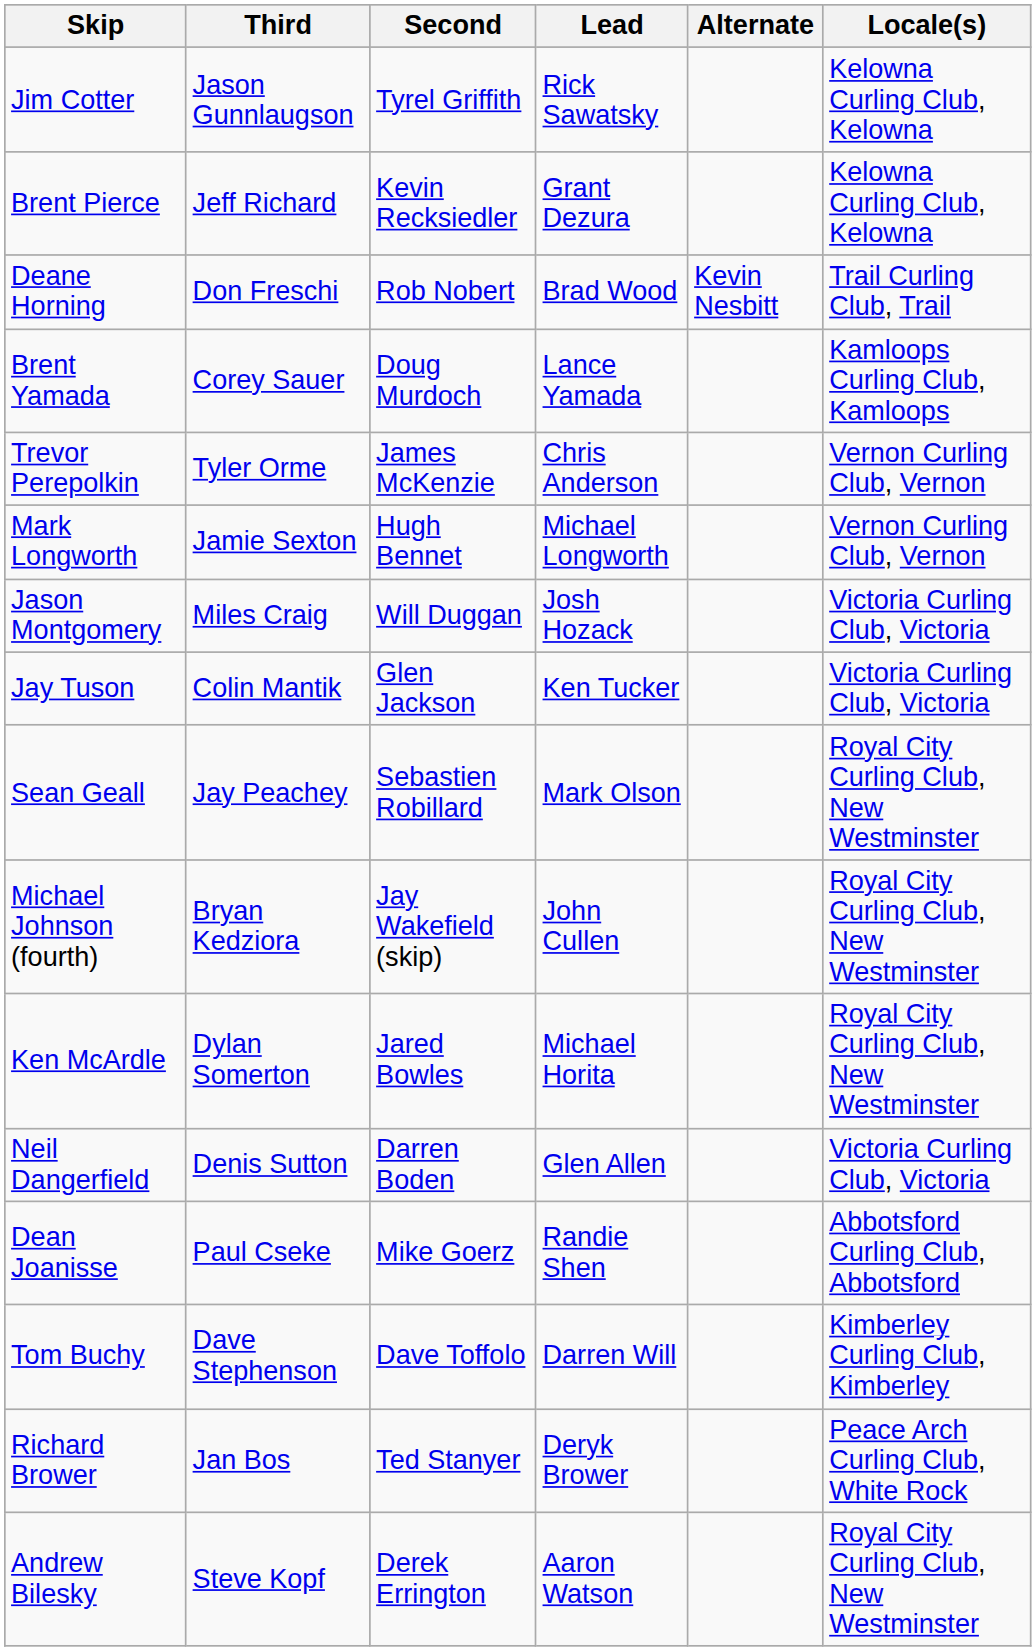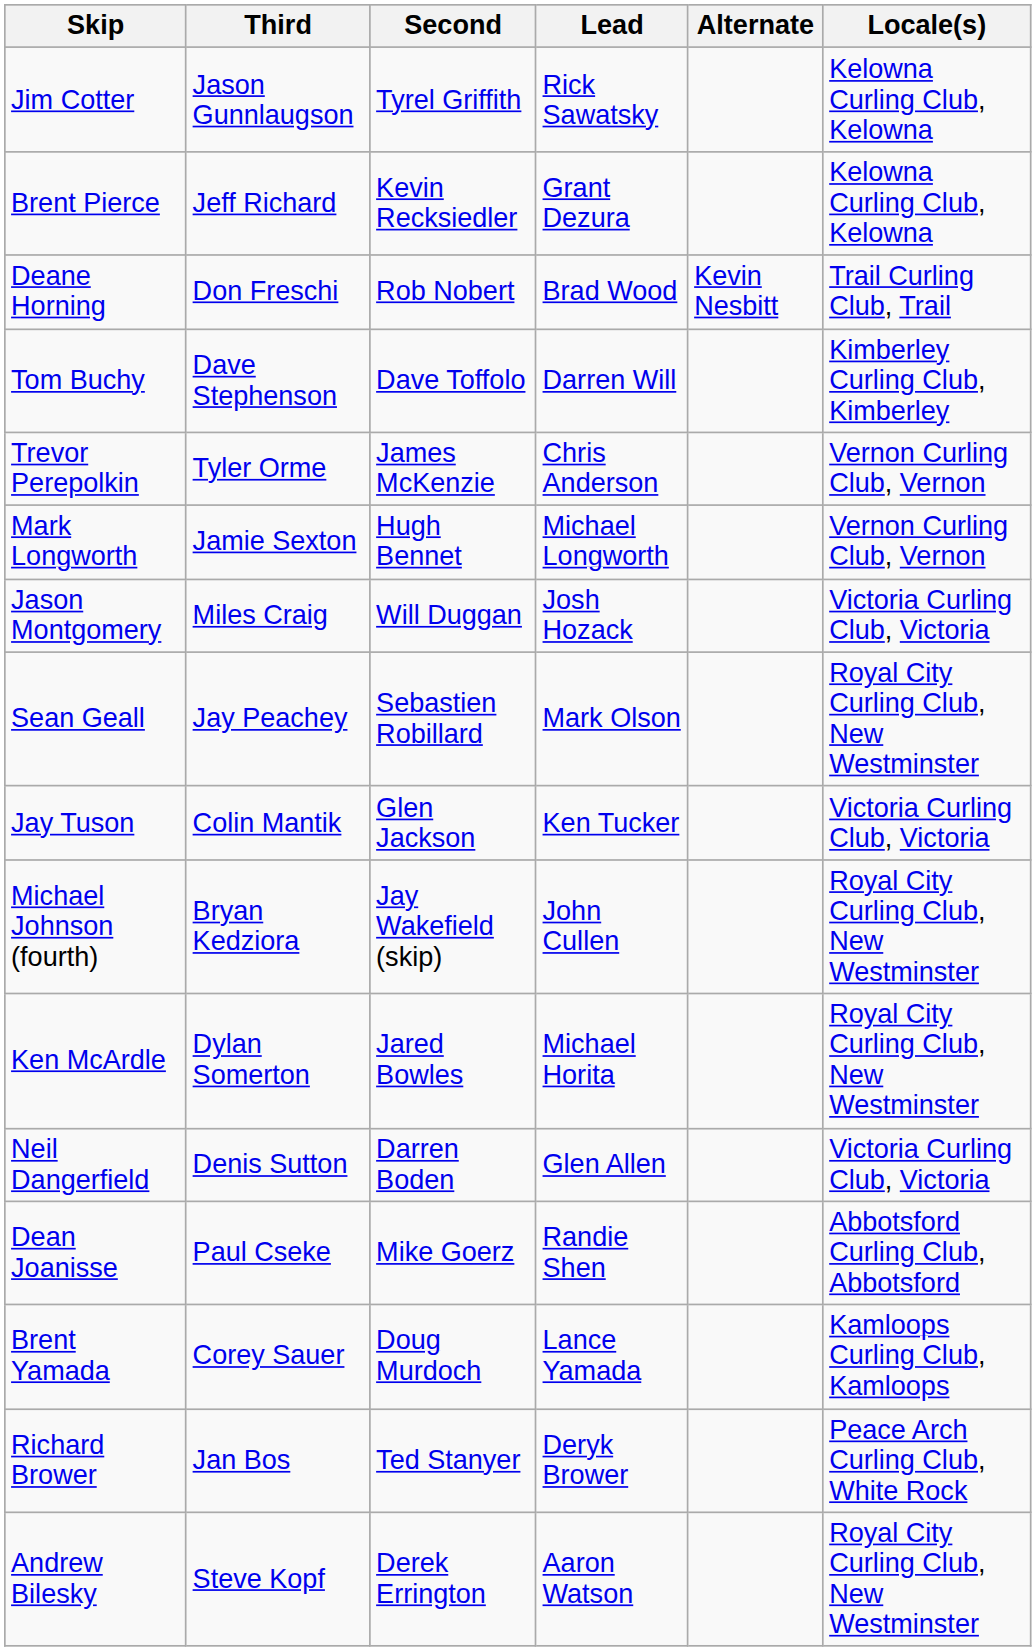 <table class="wikitable">
 <tr>
 <th>Skip</th>
 <th>Third</th>
 <th>Second</th>
 <th>Lead</th>
 <th>Alternate</th>
 <th>Locale(s)</th>
 </tr>
 <tr>
 <td><a href='#'>Jim Cotter</a></td>
 <td><a href='#'>Jason Gunnlaugson</a></td>
 <td><a href='#'>Tyrel Griffith</a></td>
 <td><a href='#'>Rick Sawatsky</a></td>
 <td></td>
 <td><a href='#'>Kelowna Curling Club</a>, <a href='#'>Kelowna</a></td>
 </tr>
 <tr>
 <td><a href='#'>Brent Pierce</a></td>
 <td><a href='#'>Jeff Richard</a></td>
 <td><a href='#'>Kevin Recksiedler</a></td>
 <td><a href='#'>Grant Dezura</a></td>
 <td></td>
 <td><a href='#'>Kelowna Curling Club</a>, <a href='#'>Kelowna</a></td>
 </tr>
 <tr>
 <td><a href='#'>Deane Horning</a></td>
 <td><a href='#'>Don Freschi</a></td>
 <td><a href='#'>Rob Nobert</a></td>
 <td><a href='#'>Brad Wood</a></td>
 <td><a href='#'>Kevin Nesbitt</a></td>
 <td><a href='#'>Trail Curling Club</a>, <a href='#'>Trail</a></td>
 </tr>
 <tr>
-<td><a href='#'>Brent Yamada</a></td>
-<td><a href='#'>Corey Sauer</a></td>
-<td><a href='#'>Doug Murdoch</a></td>
-<td><a href='#'>Lance Yamada</a></td>
+<td><a href='#'>Tom Buchy</a></td>
+<td><a href='#'>Dave Stephenson</a></td>
+<td><a href='#'>Dave Toffolo</a></td>
+<td><a href='#'>Darren Will</a></td>
 <td></td>
-<td><a href='#'>Kamloops Curling Club</a>, <a href='#'>Kamloops</a></td>
+<td><a href='#'>Kimberley Curling Club</a>, <a href='#'>Kimberley</a></td>
 </tr>
 <tr>
 <td><a href='#'>Trevor Perepolkin</a></td>
 <td><a href='#'>Tyler Orme</a></td>
 <td><a href='#'>James McKenzie</a></td>
 <td><a href='#'>Chris Anderson</a></td>
 <td></td>
 <td><a href='#'>Vernon Curling Club</a>, <a href='#'>Vernon</a></td>
 </tr>
 <tr>
 <td><a href='#'>Mark Longworth</a></td>
 <td><a href='#'>Jamie Sexton</a></td>
 <td><a href='#'>Hugh Bennet</a></td>
 <td><a href='#'>Michael Longworth</a></td>
 <td></td>
 <td><a href='#'>Vernon Curling Club</a>, <a href='#'>Vernon</a></td>
 </tr>
 <tr>
 <td><a href='#'>Jason Montgomery</a></td>
 <td><a href='#'>Miles Craig</a></td>
 <td><a href='#'>Will Duggan</a></td>
 <td><a href='#'>Josh Hozack</a></td>
 <td></td>
 <td><a href='#'>Victoria Curling Club</a>, <a href='#'>Victoria</a></td>
 </tr>
 <tr>
+<td><a href='#'>Sean Geall</a></td>
+<td><a href='#'>Jay Peachey</a></td>
+<td><a href='#'>Sebastien Robillard</a></td>
+<td><a href='#'>Mark Olson</a></td>
+<td></td>
+<td><a href='#'>Royal City Curling Club</a>, <a href='#'>New Westminster</a></td>
+</tr>
+<tr>
 <td><a href='#'>Jay Tuson</a></td>
 <td><a href='#'>Colin Mantik</a></td>
 <td><a href='#'>Glen Jackson</a></td>
 <td><a href='#'>Ken Tucker</a></td>
 <td></td>
 <td><a href='#'>Victoria Curling Club</a>, <a href='#'>Victoria</a></td>
-</tr>
-<tr>
-<td><a href='#'>Sean Geall</a></td>
-<td><a href='#'>Jay Peachey</a></td>
-<td><a href='#'>Sebastien Robillard</a></td>
-<td><a href='#'>Mark Olson</a></td>
-<td></td>
-<td><a href='#'>Royal City Curling Club</a>, <a href='#'>New Westminster</a></td>
 </tr>
 <tr>
 <td><a href='#'>Michael Johnson</a> (fourth)</td>
 <td><a href='#'>Bryan Kedziora</a></td>
 <td><a href='#'>Jay Wakefield</a> (skip)</td>
 <td><a href='#'>John Cullen</a></td>
 <td></td>
 <td><a href='#'>Royal City Curling Club</a>, <a href='#'>New Westminster</a></td>
 </tr>
 <tr>
 <td><a href='#'>Ken McArdle</a></td>
 <td><a href='#'>Dylan Somerton</a></td>
 <td><a href='#'>Jared Bowles</a></td>
 <td><a href='#'>Michael Horita</a></td>
 <td></td>
 <td><a href='#'>Royal City Curling Club</a>, <a href='#'>New Westminster</a></td>
 </tr>
 <tr>
 <td><a href='#'>Neil Dangerfield</a></td>
 <td><a href='#'>Denis Sutton</a></td>
 <td><a href='#'>Darren Boden</a></td>
 <td><a href='#'>Glen Allen</a></td>
 <td></td>
 <td><a href='#'>Victoria Curling Club</a>, <a href='#'>Victoria</a></td>
 </tr>
 <tr>
 <td><a href='#'>Dean Joanisse</a></td>
 <td><a href='#'>Paul Cseke</a></td>
 <td><a href='#'>Mike Goerz</a></td>
 <td><a href='#'>Randie Shen</a></td>
 <td></td>
 <td><a href='#'>Abbotsford Curling Club</a>, <a href='#'>Abbotsford</a></td>
 </tr>
 <tr>
-<td><a href='#'>Tom Buchy</a></td>
-<td><a href='#'>Dave Stephenson</a></td>
-<td><a href='#'>Dave Toffolo</a></td>
-<td><a href='#'>Darren Will</a></td>
+<td><a href='#'>Brent Yamada</a></td>
+<td><a href='#'>Corey Sauer</a></td>
+<td><a href='#'>Doug Murdoch</a></td>
+<td><a href='#'>Lance Yamada</a></td>
 <td></td>
-<td><a href='#'>Kimberley Curling Club</a>, <a href='#'>Kimberley</a></td>
+<td><a href='#'>Kamloops Curling Club</a>, <a href='#'>Kamloops</a></td>
 </tr>
 <tr>
 <td><a href='#'>Richard Brower</a></td>
 <td><a href='#'>Jan Bos</a></td>
 <td><a href='#'>Ted Stanyer</a></td>
 <td><a href='#'>Deryk Brower</a></td>
 <td></td>
 <td><a href='#'>Peace Arch Curling Club</a>, <a href='#'>White Rock</a></td>
 </tr>
 <tr>
 <td><a href='#'>Andrew Bilesky</a></td>
 <td><a href='#'>Steve Kopf</a></td>
 <td><a href='#'>Derek Errington</a></td>
 <td><a href='#'>Aaron Watson</a></td>
 <td></td>
 <td><a href='#'>Royal City Curling Club</a>, <a href='#'>New Westminster</a></td>
 </tr>
 </table>
